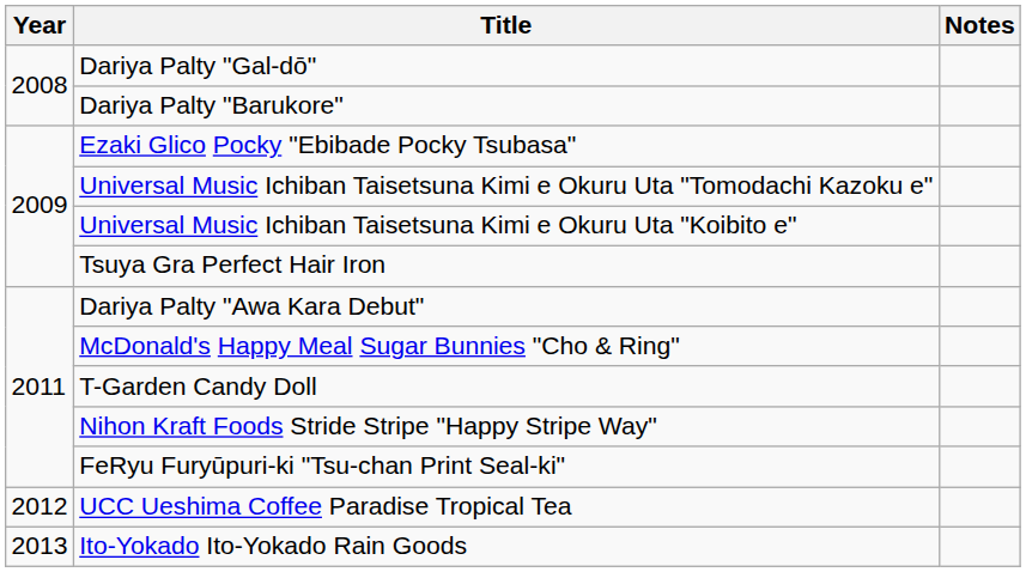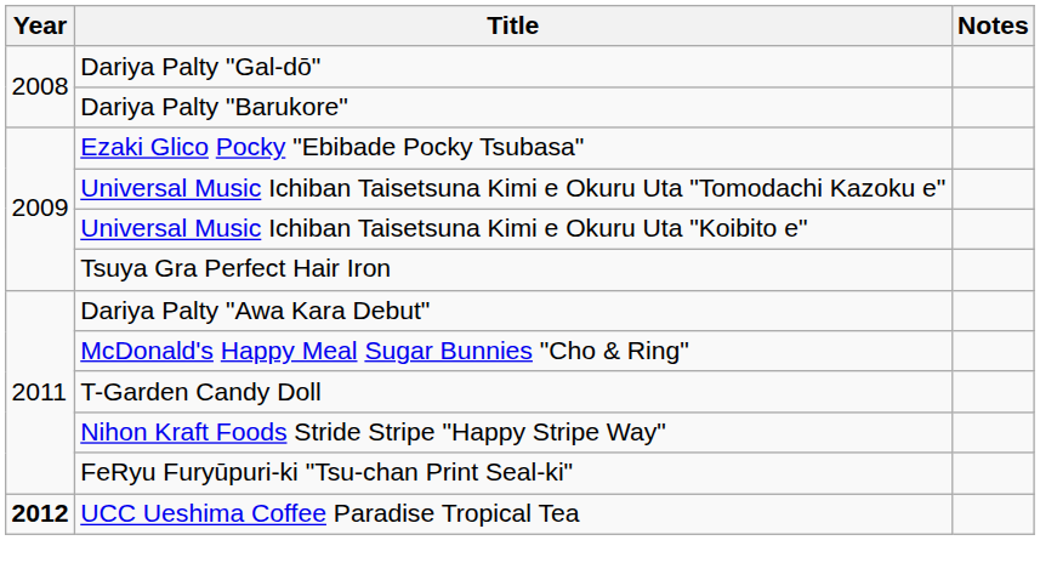 <table class="wikitable">
 <tr>
 <th>Year</th>
 <th>Title</th>
 <th>Notes</th>
 </tr>
 <tr>
 <td rowspan="2">2008</td>
 <td>Dariya Palty "Gal-dō"</td>
 <td></td>
 </tr>
 <tr>
 <td>Dariya Palty "Barukore"</td>
 <td></td>
 </tr>
 <tr>
 <td rowspan="4">2009</td>
 <td><a href='#'>Ezaki Glico</a> <a href='#'>Pocky</a> "Ebibade Pocky Tsubasa"</td>
 <td></td>
 </tr>
 <tr>
 <td><a href='#'>Universal Music</a> Ichiban Taisetsuna Kimi e Okuru Uta "Tomodachi Kazoku e"</td>
 <td></td>
 </tr>
 <tr>
 <td><a href='#'>Universal Music</a> Ichiban Taisetsuna Kimi e Okuru Uta "Koibito e"</td>
 <td></td>
 </tr>
 <tr>
 <td>Tsuya Gra Perfect Hair Iron</td>
 <td></td>
 </tr>
 <tr>
 <td rowspan="5">2011</td>
 <td>Dariya Palty "Awa Kara Debut"</td>
 <td></td>
 </tr>
 <tr>
 <td><a href='#'>McDonald's</a> <a href='#'>Happy Meal</a> <a href='#'>Sugar Bunnies</a> "Cho & Ring"</td>
 <td></td>
 </tr>
 <tr>
 <td>T-Garden Candy Doll</td>
 <td></td>
 </tr>
 <tr>
 <td><a href='#'>Nihon Kraft Foods</a> Stride Stripe "Happy Stripe Way"</td>
 <td></td>
 </tr>
 <tr>
 <td>FeRyu Furyūpuri-ki "Tsu-chan Print Seal-ki"</td>
 <td></td>
 </tr>
 <tr>
-<td>2012</td>
+<td><strong>2012</strong></td>
 <td><a href='#'>UCC Ueshima Coffee</a> Paradise Tropical Tea</td>
 <td></td>
 </tr>
-<tr>
-<td>2013</td>
-<td><a href='#'>Ito-Yokado</a> Ito-Yokado Rain Goods</td>
-<td></td>
-</tr>
 </table>
